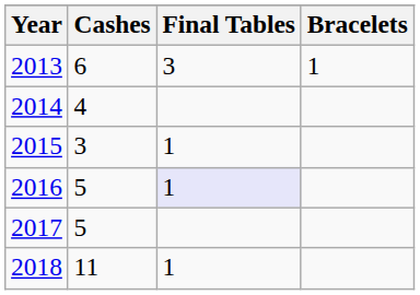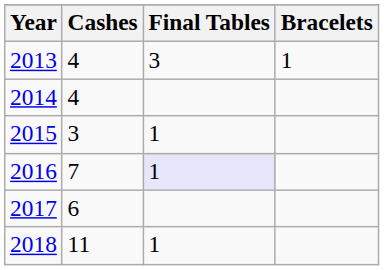 <table class="wikitable">
 <tr>
 </tr>
 <tr>
 <th>Year</th>
 <th>Cashes</th>
 <th>Final Tables</th>
 <th>Bracelets</th>
 </tr>
 <tr>
 <td><a href='#'>2013</a></td>
-<td>6</td>
+<td>4</td>
 <td>3</td>
 <td>1</td>
 </tr>
 <tr>
 <td><a href='#'>2014</a></td>
 <td>4</td>
 <td></td>
 <td></td>
 </tr>
 <tr>
 <td><a href='#'>2015</a></td>
 <td>3</td>
 <td>1</td>
 <td></td>
 </tr>
 <tr>
 <td><a href='#'>2016</a></td>
-<td>5</td>
+<td>7</td>
 <td style="background: lavender;">1</td>
 <td></td>
 </tr>
 <tr>
 <td><a href='#'>2017</a></td>
-<td>5</td>
+<td>6</td>
 <td></td>
 <td></td>
 </tr>
 <tr>
 <td><a href='#'>2018</a></td>
 <td>11</td>
 <td>1</td>
 <td></td>
 </tr>
 </table>
